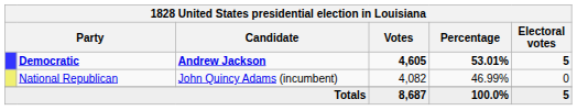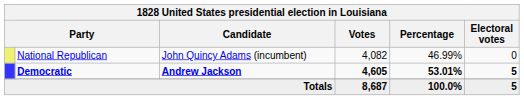 <table class="wikitable" style="font-size: 95%;">
 <tr>
 <th colspan="6">1828 United States presidential election in Louisiana</th>
 </tr>
 <tr>
 <th colspan="2" style="width: 15em">Party</th>
 <th style="width: 17em">Candidate</th>
 <th style="width: 5em">Votes</th>
 <th style="width: 7em">Percentage</th>
 <th style="width: 5em">Electoral votes</th>
 </tr>
 <tr>
+<th style="background-color:#F0F071; width: 3px"></th>
+<td style="width: 130px"><a href='#'>National Republican</a></td>
+<td><a href='#'>John Quincy Adams</a> (incumbent)</td>
+<td align="right">4,082</td>
+<td align="right">46.99%</td>
+<td align="right">0</td>
+</tr>
+<tr>
 <th style="background-color:#3333FF; width: 3px"></th>
 <td style="width: 130px"><strong><a href='#'>Democratic</a></strong></td>
 <td><strong><a href='#'>Andrew Jackson</a></strong></td>
 <td align="right"><strong>4,605</strong></td>
 <td align="right"><strong>53.01%</strong></td>
 <td align="right"><strong>5</strong></td>
-</tr>
-<tr>
-<th style="background-color:#F0F071; width: 3px"></th>
-<td style="width: 130px"><a href='#'>National Republican</a></td>
-<td><a href='#'>John Quincy Adams</a> (incumbent)</td>
-<td align="right">4,082</td>
-<td align="right">46.99%</td>
-<td align="right">0</td>
 </tr>
 <tr>
 </tr>
 <tr bgcolor="#EEEEEE">
 <td colspan="3" align="right"><strong>Totals</strong></td>
 <td align="right"><strong>8,687</strong></td>
 <td align="right"><strong>100.0%</strong></td>
 <td align="right"><strong>5</strong></td>
 </tr>
 </table>
